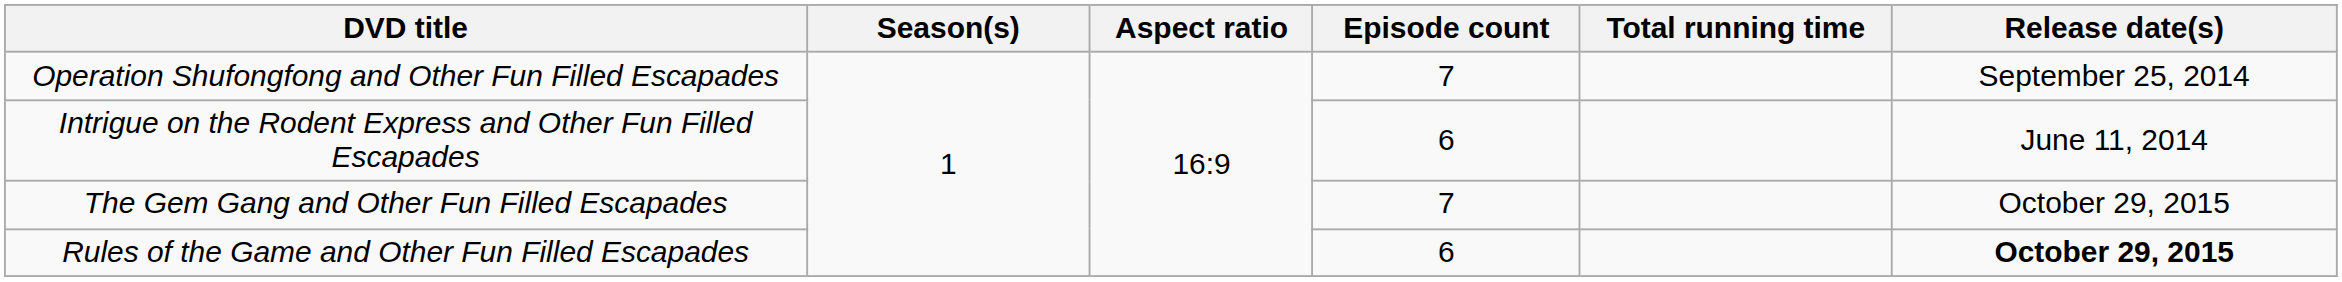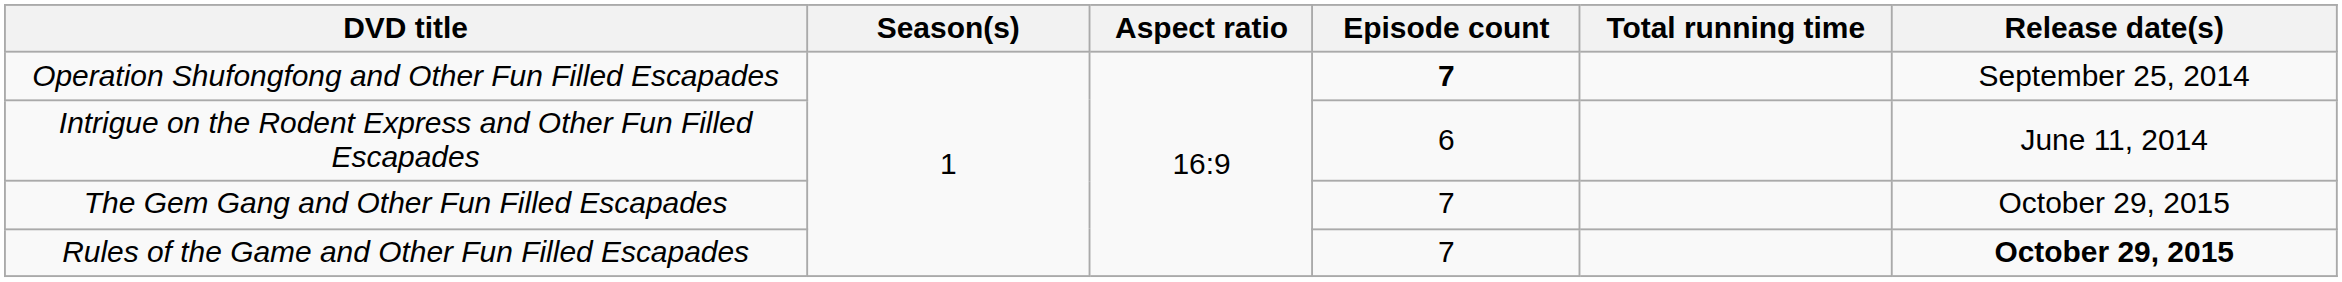 <table class="wikitable sortable" style="text-align:center">
 <tr>
 <th style="width:18%;">DVD title</th>
 <th style="width:6%;">Season(s)</th>
 <th style="width:5%;">Aspect ratio</th>
 <th style="width:6%;">Episode count</th>
 <th style="width:7%;">Total running time</th>
 <th style="width:10%;">Release date(s)</th>
 </tr>
 <tr>
 <td><em>Operation Shufongfong and Other Fun Filled Escapades</em></td>
 <td rowspan="4">1</td>
 <td rowspan="4">16:9</td>
-<td>7</td>
+<td><strong>7</strong></td>
 <td></td>
 <td>September 25, 2014</td>
 </tr>
 <tr>
 <td><em>Intrigue on the Rodent Express and Other Fun Filled Escapades</em></td>
 <td>6</td>
 <td></td>
 <td>June 11, 2014</td>
 </tr>
 <tr>
 <td><em>The Gem Gang and Other Fun Filled Escapades</em></td>
 <td>7</td>
 <td></td>
 <td>October 29, 2015</td>
 </tr>
 <tr>
 <td><em>Rules of the Game and Other Fun Filled Escapades</em></td>
-<td>6</td>
+<td>7</td>
 <td></td>
 <td><strong>October 29, 2015</strong></td>
 </tr>
 </table>
